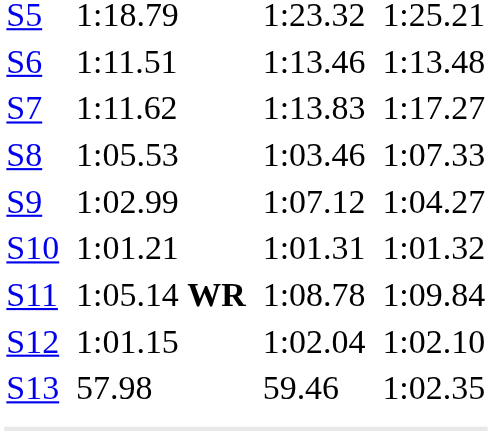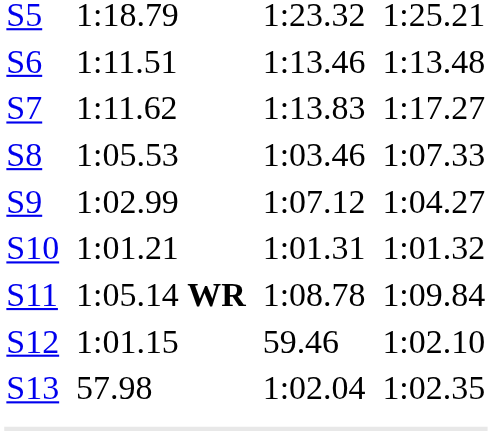 <table>
 <tr>
 <td><a href='#'>S5</a></td>
 <td></td>
 <td>1:18.79</td>
 <td></td>
 <td>1:23.32</td>
 <td></td>
 <td>1:25.21</td>
 </tr>
 <tr>
 <td><a href='#'>S6</a></td>
 <td></td>
 <td>1:11.51</td>
 <td></td>
 <td>1:13.46</td>
 <td></td>
 <td>1:13.48</td>
 </tr>
 <tr>
 <td><a href='#'>S7</a></td>
 <td></td>
 <td>1:11.62</td>
 <td></td>
 <td>1:13.83</td>
 <td></td>
 <td>1:17.27</td>
 </tr>
 <tr>
 <td><a href='#'>S8</a></td>
 <td></td>
 <td>1:05.53</td>
 <td></td>
 <td>1:03.46</td>
 <td></td>
 <td>1:07.33</td>
 </tr>
 <tr>
 <td><a href='#'>S9</a></td>
 <td></td>
 <td>1:02.99</td>
 <td></td>
 <td>1:07.12</td>
 <td></td>
 <td>1:04.27</td>
 </tr>
 <tr>
 <td><a href='#'>S10</a></td>
 <td></td>
 <td>1:01.21</td>
 <td></td>
 <td>1:01.31</td>
 <td></td>
 <td>1:01.32</td>
 </tr>
 <tr>
 <td><a href='#'>S11</a></td>
 <td></td>
 <td>1:05.14 <strong>WR</strong></td>
 <td></td>
 <td>1:08.78</td>
 <td></td>
 <td>1:09.84</td>
 </tr>
 <tr>
 <td><a href='#'>S12</a></td>
 <td></td>
 <td>1:01.15</td>
 <td></td>
-<td>1:02.04</td>
+<td>59.46</td>
 <td></td>
 <td>1:02.10</td>
 </tr>
 <tr>
 <td><a href='#'>S13</a></td>
 <td></td>
 <td>57.98</td>
 <td></td>
-<td>59.46</td>
+<td>1:02.04</td>
 <td></td>
 <td>1:02.35</td>
 </tr>
 <tr>
 <td colspan=7></td>
 </tr>
 <tr>
 </tr>
 <tr bgcolor= e8e8e8>
 <td colspan=7></td>
 </tr>
 </table>
